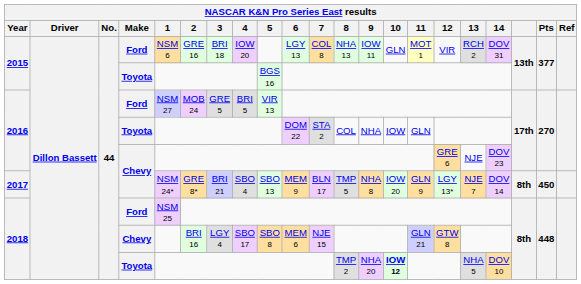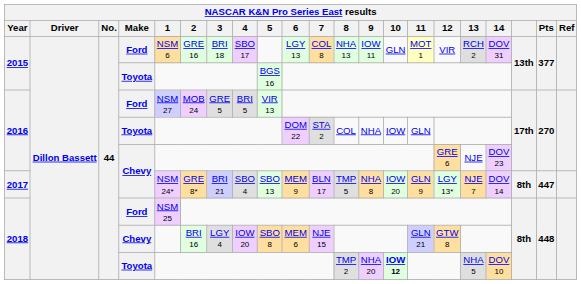 <table class="wikitable" style="text-align:center; font-size:75%">
 <tr>
 <th colspan="21"><a href='#'>NASCAR K&N Pro Series East</a> results</th>
 </tr>
 <tr>
 <th>Year</th>
 <th>Driver</th>
 <th>No.</th>
 <th>Make</th>
 <th>1</th>
 <th>2</th>
 <th>3</th>
 <th>4</th>
 <th>5</th>
 <th>6</th>
 <th>7</th>
 <th>8</th>
 <th>9</th>
 <th>10</th>
 <th>11</th>
 <th>12</th>
 <th>13</th>
 <th>14</th>
 <th></th>
 <th>Pts</th>
 <th>Ref</th>
 </tr>
 <tr>
 <th rowspan="2"><a href='#'>2015</a></th>
 <th rowspan="9"><a href='#'>Dillon Bassett</a></th>
 <th rowspan="9">44</th>
 <th><a href='#'>Ford</a></th>
 <td style="background:#FFDF9F;"><a href='#'>NSM</a><br><small>6</small></td>
 <td style="background:#DFFFDF;"><a href='#'>GRE</a><br><small>16</small></td>
 <td style="background:#DFFFDF;"><a href='#'>BRI</a><br><small>18</small></td>
-<td style="background:#EFCFFF;"><a href='#'>IOW</a><br><small>20</small></td>
+<td style="background:#EFCFFF;"><a href='#'>SBO</a><br><small>17</small></td>
 <td></td>
 <td style="background:#DFFFDF;"><a href='#'>LGY</a><br><small>13</small></td>
 <td style="background:#FFDF9F;"><a href='#'>COL</a><br><small>8</small></td>
 <td style="background:#DFFFDF;"><a href='#'>NHA</a><br><small>13</small></td>
 <td style="background:#DFFFDF;"><a href='#'>IOW</a><br><small>11</small></td>
 <td><a href='#'>GLN</a></td>
 <td style="background:#FFFFBF;"><a href='#'>MOT</a><br><small>1</small></td>
 <td><a href='#'>VIR</a></td>
 <td style="background:#DFDFDF;"><a href='#'>RCH</a><br><small>2</small></td>
 <td style="background:#EFCFFF;"><a href='#'>DOV</a><br><small>31</small></td>
 <th rowspan="2">13th</th>
 <th rowspan="2">377</th>
 <th rowspan="2"></th>
 </tr>
 <tr>
 <th><a href='#'>Toyota</a></th>
 <td colspan="4"></td>
 <td style="background:#DFFFDF;"><a href='#'>BGS</a><br><small>16</small></td>
 <td colspan="9"></td>
 </tr>
 <tr>
 <th rowspan="3"><a href='#'>2016</a></th>
 <th><a href='#'>Ford</a></th>
 <td style="background:#CFCFFF;"><a href='#'>NSM</a><br><small>27</small></td>
 <td style="background:#EFCFFF;"><a href='#'>MOB</a><br><small>24</small></td>
 <td style="background:#DFDFDF;"><a href='#'>GRE</a><br><small>5</small></td>
 <td style="background:#DFDFDF;"><a href='#'>BRI</a><br><small>5</small></td>
 <td style="background:#DFFFDF;"><a href='#'>VIR</a><br><small>13</small></td>
 <td colspan="9"></td>
 <th rowspan="3">17th</th>
 <th rowspan="3">270</th>
 <th rowspan="3"></th>
 </tr>
 <tr>
 <th><a href='#'>Toyota</a></th>
 <td colspan="5"></td>
 <td style="background:#EFCFFF;"><a href='#'>DOM</a><br><small>22</small></td>
 <td style="background:#DFDFDF;"><a href='#'>STA</a><br><small>2</small></td>
 <td><a href='#'>COL</a></td>
 <td><a href='#'>NHA</a></td>
 <td><a href='#'>IOW</a></td>
 <td><a href='#'>GLN</a></td>
 <td colspan="3"></td>
 </tr>
 <tr>
 <th rowspan="2"><a href='#'>Chevy</a></th>
 <td colspan="11"></td>
 <td style="background:#FFDF9F;"><a href='#'>GRE</a><br><small>6</small></td>
 <td><a href='#'>NJE</a></td>
 <td style="background:#EFCFFF;"><a href='#'>DOV</a><br><small>23</small></td>
 </tr>
 <tr>
 <th><a href='#'>2017</a></th>
 <td style="background:#EFCFFF;"><a href='#'>NSM</a><br><small>24*</small></td>
 <td style="background:#FFDF9F;"><a href='#'>GRE</a><br><small>8*</small></td>
 <td style="background:#CFCFFF;"><a href='#'>BRI</a><br><small>21</small></td>
 <td style="background:#DFDFDF;"><a href='#'>SBO</a><br><small>4</small></td>
 <td style="background:#DFFFDF;"><a href='#'>SBO</a><br><small>13</small></td>
 <td style="background:#FFDF9F;"><a href='#'>MEM</a><br><small>9</small></td>
 <td style="background:#EFCFFF;"><a href='#'>BLN</a><br><small>17</small></td>
 <td style="background:#DFDFDF;"><a href='#'>TMP</a><br><small>5</small></td>
 <td style="background:#FFDF9F;"><a href='#'>NHA</a><br><small>8</small></td>
 <td style="background:#DFFFDF;"><a href='#'>IOW</a><br><small>20</small></td>
 <td style="background:#FFDF9F;"><a href='#'>GLN</a><br><small>9</small></td>
 <td style="background:#DFFFDF;"><a href='#'>LGY</a><br><small>13*</small></td>
 <td style="background:#FFDF9F;"><a href='#'>NJE</a><br><small>7</small></td>
 <td style="background:#EFCFFF;"><a href='#'>DOV</a><br><small>14</small></td>
 <th>8th</th>
-<th>450</th>
+<th>447</th>
 <th></th>
 </tr>
 <tr>
 <th rowspan="3"><a href='#'>2018</a></th>
 <th><a href='#'>Ford</a></th>
 <td style="background:#EFCFFF;"><a href='#'>NSM</a><br><small>25</small></td>
 <td colspan="13"></td>
 <th rowspan="3">8th</th>
 <th rowspan="3">448</th>
 <th rowspan="3"></th>
 </tr>
 <tr>
 <th><a href='#'>Chevy</a></th>
 <td></td>
 <td style="background:#DFFFDF;"><a href='#'>BRI</a><br><small>16</small></td>
 <td style="background:#DFDFDF;"><a href='#'>LGY</a><br><small>4</small></td>
-<td style="background:#EFCFFF;"><a href='#'>SBO</a><br><small>17</small></td>
+<td style="background:#EFCFFF;"><a href='#'>IOW</a><br><small>20</small></td>
 <td style="background:#FFDF9F;"><a href='#'>SBO</a><br><small>8</small></td>
 <td style="background:#FFDF9F;"><a href='#'>MEM</a><br><small>6</small></td>
 <td style="background:#EFCFFF;"><a href='#'>NJE</a><br><small>15</small></td>
 <td colspan="3"></td>
 <td style="background:#CFCFFF;"><a href='#'>GLN</a><br><small>21</small></td>
 <td style="background:#FFDF9F;"><a href='#'>GTW</a><br><small>8</small></td>
 <td colspan="2"></td>
 </tr>
 <tr>
 <th><a href='#'>Toyota</a></th>
 <td colspan="7"></td>
 <td style="background:#DFDFDF;"><a href='#'>TMP</a><br><small>2</small></td>
 <td style="background:#EFCFFF;"><a href='#'>NHA</a><br><small>20</small></td>
 <td style="background:#DFFFDF;"><strong><a href='#'>IOW</a><br><small>12</small></strong></td>
 <td colspan="2"></td>
 <td style="background:#DFDFDF;"><a href='#'>NHA</a><br><small>5</small></td>
 <td style="background:#FFDF9F;"><a href='#'>DOV</a><br><small>10</small></td>
 </tr>
 </table>
